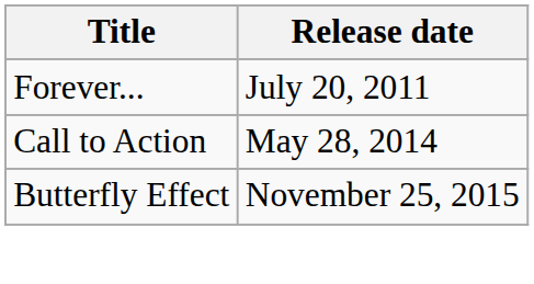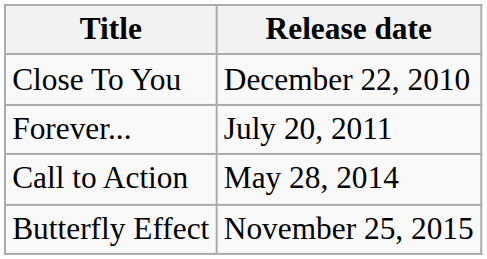 <table class="wikitable">
 <tr>
 <th><strong>Title</strong></th>
 <th>Release date</th>
+</tr>
+<tr>
+<td>Close To You</td>
+<td>December 22, 2010</td>
 </tr>
 <tr>
 <td>Forever...</td>
 <td>July 20, 2011</td>
 </tr>
 <tr>
 <td>Call to Action</td>
 <td>May 28, 2014</td>
 </tr>
 <tr>
 <td>Butterfly Effect</td>
 <td>November 25, 2015</td>
 </tr>
 </table>
